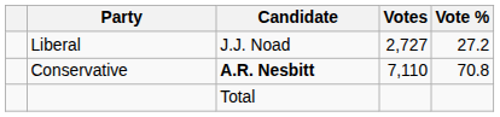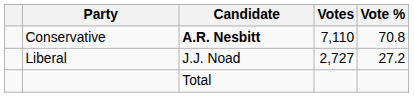 <table class="wikitable">
 <tr>
 <th></th>
 <th scope="col" width="175">Party</th>
 <th scope="col" width="150">Candidate</th>
 <th>Votes</th>
 <th>Vote %</th>
 </tr>
 <tr>
 <td>   </td>
+<td>Conservative</td>
+<td><strong>A.R. Nesbitt</strong></td>
+<td align=right>7,110</td>
+<td align=right>70.8</td>
+</tr>
+<tr>
+<td>   </td>
 <td>Liberal</td>
 <td>J.J. Noad</td>
 <td align=right>2,727</td>
 <td align=right>27.2<br></td>
-</tr>
-<tr>
-<td>   </td>
-<td>Conservative</td>
-<td><strong>A.R. Nesbitt</strong></td>
-<td align=right>7,110</td>
-<td align=right>70.8</td>
 </tr>
 <tr |>
 <td></td>
 <td></td>
 <td>Total</td>
 <td align=right></td>
 <td></td>
 </tr>
 </table>
